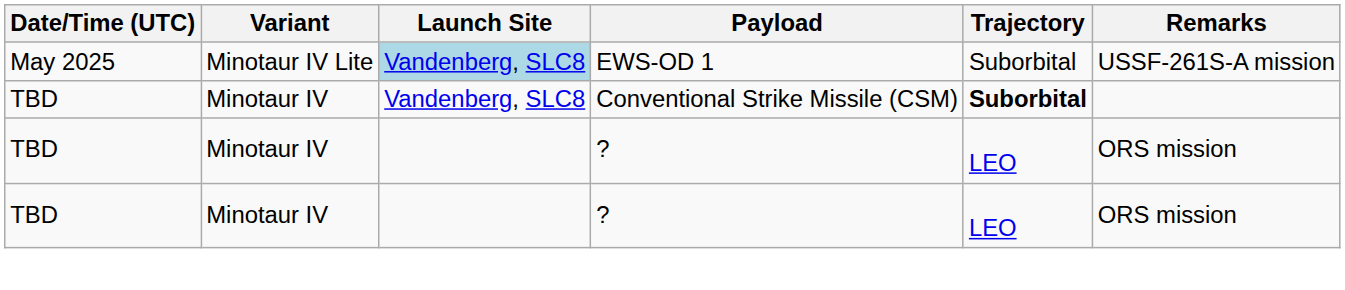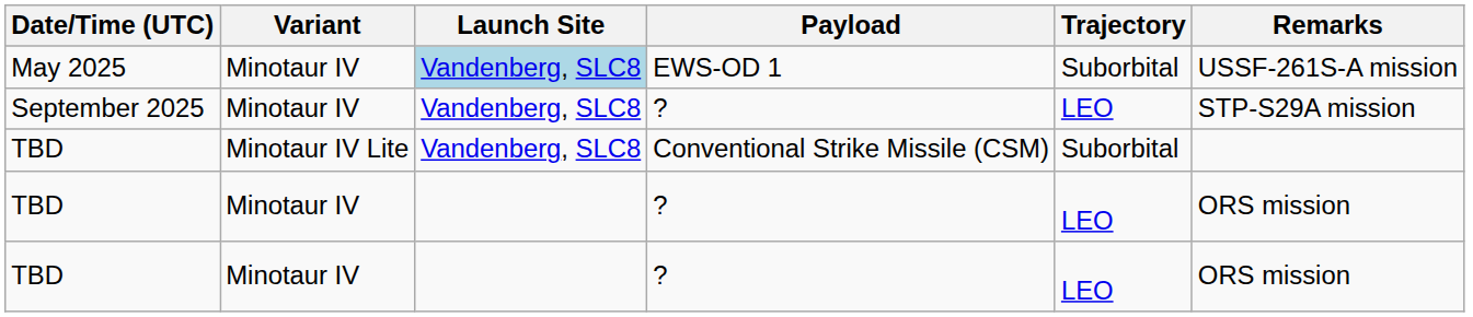 <table class="wikitable">
 <tr>
 <th>Date/Time (UTC)</th>
 <th>Variant</th>
 <th>Launch Site</th>
 <th>Payload</th>
 <th>Trajectory</th>
 <th>Remarks</th>
 </tr>
 <tr>
 <td>May 2025</td>
-<td>Minotaur IV Lite</td>
+<td>Minotaur IV</td>
 <td style="background: lightblue;"><a href='#'>Vandenberg</a>, <a href='#'>SLC8</a></td>
 <td>EWS-OD 1</td>
 <td Suborbital>Suborbital</td>
 <td>USSF-261S-A mission</td>
 </tr>
 <tr>
-<td>TBD</td>
+<td>September 2025</td>
 <td>Minotaur IV</td>
 <td><a href='#'>Vandenberg</a>, <a href='#'>SLC8</a></td>
+<td>?</td>
+<td><a href='#'>LEO</a></td>
+<td>STP-S29A mission</td>
+</tr>
+<tr>
+<td>TBD</td>
+<td>Minotaur IV Lite</td>
+<td><a href='#'>Vandenberg</a>, <a href='#'>SLC8</a></td>
 <td>Conventional Strike Missile (CSM)</td>
-<td Suborbital><strong>Suborbital</strong></td>
+<td Suborbital>Suborbital</td>
 </tr>
 <tr>
 <td>TBD</td>
 <td>Minotaur IV</td>
 <td></td>
 <td>?</td>
 <td><br><a href='#'>LEO</a></td>
 <td>ORS mission</td>
 </tr>
 <tr>
 <td>TBD</td>
 <td>Minotaur IV</td>
 <td></td>
 <td>?</td>
 <td><br><a href='#'>LEO</a></td>
 <td>ORS mission</td>
 </tr>
 </table>
